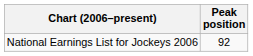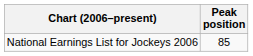 <table class="wikitable sortable">
 <tr>
 <th>Chart (2006–present)</th>
 <th>Peak<br>position</th>
 </tr>
 <tr>
 <td>National Earnings List for Jockeys 2006</td>
-<td style="text-align: center;">92</td>
+<td style="text-align: center;">85</td>
 </tr>
 </table>
